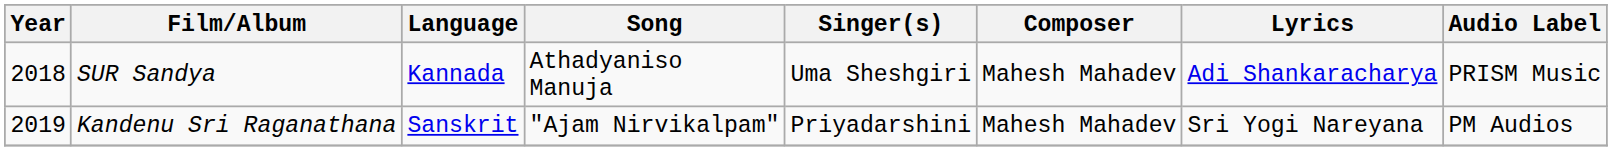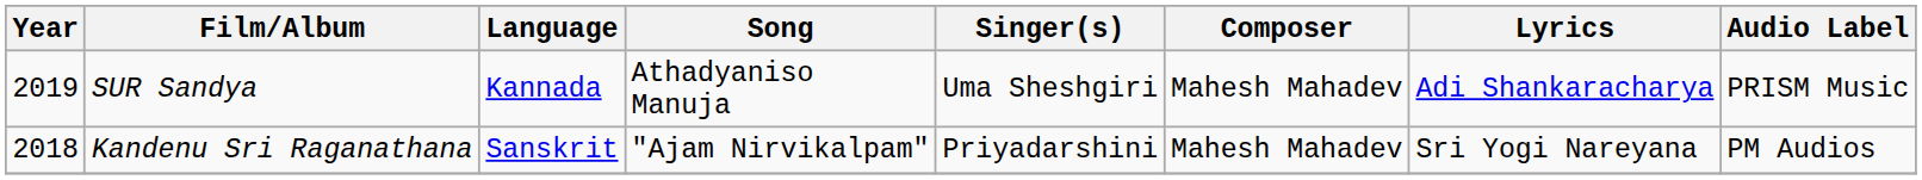 <table class="wikitable">
 <tr>
 <th>Year</th>
 <th>Film/Album</th>
 <th>Language</th>
 <th>Song</th>
 <th>Singer(s)</th>
 <th>Composer</th>
 <th>Lyrics</th>
 <th>Audio Label</th>
 </tr>
 <tr>
-<td>2018</td>
+<td>2019</td>
 <td><em>SUR Sandya</em></td>
 <td><a href='#'>Kannada</a></td>
 <td>Athadyaniso<br>Manuja</td>
 <td>Uma Sheshgiri</td>
 <td>Mahesh Mahadev</td>
 <td><a href='#'>Adi Shankaracharya</a></td>
 <td>PRISM Music</td>
 </tr>
 <tr>
-<td>2019</td>
+<td>2018</td>
 <td><em>Kandenu Sri Raganathana</em></td>
 <td><a href='#'>Sanskrit</a></td>
 <td>"Ajam Nirvikalpam"</td>
 <td>Priyadarshini</td>
 <td>Mahesh Mahadev</td>
 <td>Sri Yogi Nareyana</td>
 <td>PM Audios</td>
 </tr>
 <tr>
 </tr>
 </table>
